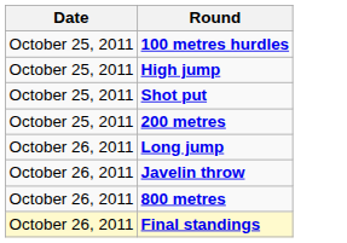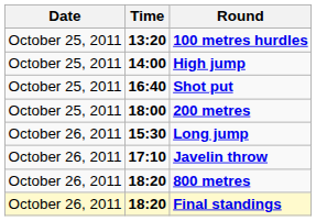 <table class="wikitable">
 <tr>
 <th>Date</th>
+<th>Time</th>
 <th>Round</th>
 </tr>
 <tr>
 <td>October 25, 2011</td>
+<td><strong>13:20</strong></td>
 <td><strong><a href='#'>100 metres hurdles</a></strong></td>
 </tr>
 <tr>
 <td>October 25, 2011</td>
+<td><strong>14:00</strong></td>
 <td><strong><a href='#'>High jump</a></strong></td>
 </tr>
 <tr>
 <td>October 25, 2011</td>
+<td><strong>16:40</strong></td>
 <td><strong><a href='#'>Shot put</a></strong></td>
 </tr>
 <tr>
 <td>October 25, 2011</td>
+<td><strong>18:00</strong></td>
 <td><strong><a href='#'>200 metres</a></strong></td>
 </tr>
 <tr>
 <td>October 26, 2011</td>
+<td><strong>15:30</strong></td>
 <td><strong><a href='#'>Long jump</a></strong></td>
 </tr>
 <tr>
 <td>October 26, 2011</td>
+<td><strong>17:10</strong></td>
 <td><strong><a href='#'>Javelin throw</a></strong></td>
 </tr>
 <tr>
 <td>October 26, 2011</td>
+<td><strong>18:20</strong></td>
 <td><strong><a href='#'>800 metres</a></strong></td>
 </tr>
 <tr style=background:lemonchiffon>
 <td>October 26, 2011</td>
+<td><strong>18:20</strong></td>
 <td><strong><a href='#'>Final standings</a></strong></td>
 </tr>
 </table>
